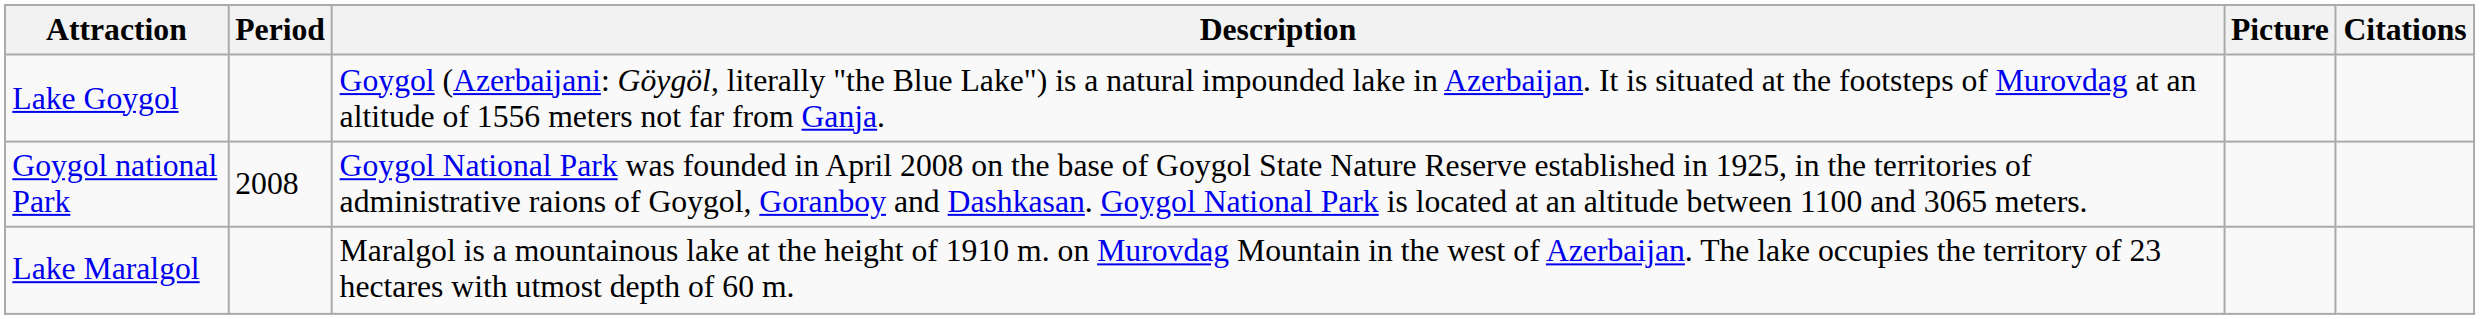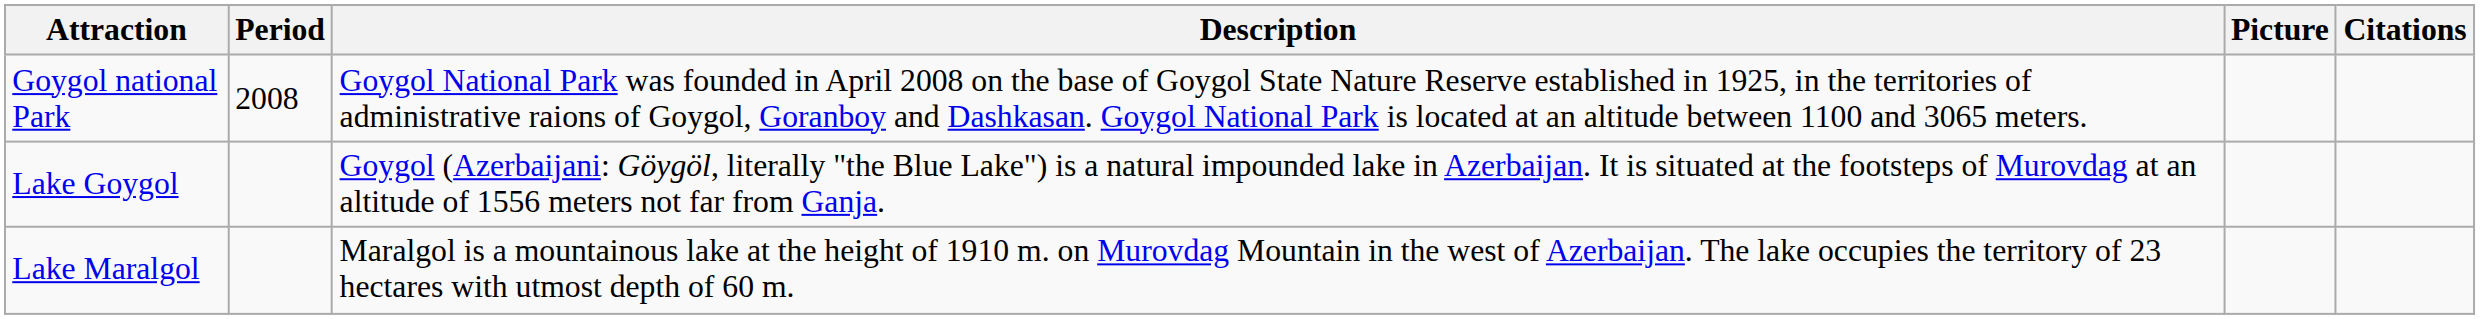 <table class="wikitable">
 <tr>
 <th>Attraction</th>
 <th>Period</th>
 <th>Description</th>
 <th>Picture</th>
 <th>Citations</th>
 </tr>
 <tr>
-<td><a href='#'>Lake Goygol</a></td>
-<td></td>
-<td><a href='#'>Goygol</a> (<a href='#'>Azerbaijani</a>: <em>Göygöl</em>, literally "the Blue Lake") is a natural impounded lake in <a href='#'>Azerbaijan</a>. It is situated at the footsteps of <a href='#'>Murovdag</a> at an altitude of 1556 meters not far from <a href='#'>Ganja</a>.</td>
+<td><a href='#'>Goygol national Park</a></td>
+<td>2008</td>
+<td><a href='#'>Goygol National Park</a> was founded in April 2008 on the base of Goygol State Nature Reserve established in 1925, in the territories of administrative raions of Goygol, <a href='#'>Goranboy</a> and <a href='#'>Dashkasan</a>. <a href='#'>Goygol National Park</a> is located at an altitude between 1100 and 3065 meters.</td>
 <td></td>
 <td></td>
 </tr>
 <tr>
-<td><a href='#'>Goygol national Park</a></td>
-<td>2008</td>
-<td><a href='#'>Goygol National Park</a> was founded in April 2008 on the base of Goygol State Nature Reserve established in 1925, in the territories of administrative raions of Goygol, <a href='#'>Goranboy</a> and <a href='#'>Dashkasan</a>. <a href='#'>Goygol National Park</a> is located at an altitude between 1100 and 3065 meters.</td>
+<td><a href='#'>Lake Goygol</a></td>
+<td></td>
+<td><a href='#'>Goygol</a> (<a href='#'>Azerbaijani</a>: <em>Göygöl</em>, literally "the Blue Lake") is a natural impounded lake in <a href='#'>Azerbaijan</a>. It is situated at the footsteps of <a href='#'>Murovdag</a> at an altitude of 1556 meters not far from <a href='#'>Ganja</a>.</td>
 <td></td>
 <td></td>
 </tr>
 <tr>
 <td><a href='#'>Lake Maralgol</a></td>
 <td></td>
 <td>Maralgol is a mountainous lake at the height of 1910 m. on <a href='#'>Murovdag</a> Mountain in the west of <a href='#'>Azerbaijan</a>. The lake occupies the territory of 23 hectares with utmost depth of 60 m.</td>
 <td></td>
 <td></td>
 </tr>
 </table>
